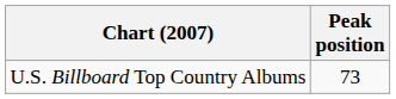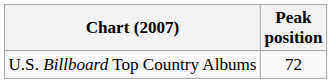 <table class="wikitable">
 <tr>
 <th>Chart (2007)</th>
 <th>Peak<br>position</th>
 </tr>
 <tr>
 <td>U.S. <em>Billboard</em> Top Country Albums</td>
-<td align="center">73</td>
+<td align="center">72</td>
 </tr>
 </table>
